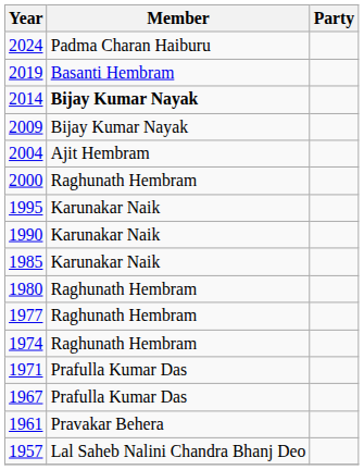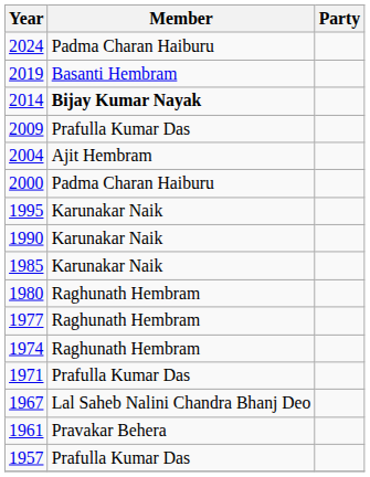 <table class="wikitable sortable">
 <tr>
 <th>Year</th>
 <th>Member</th>
 <th colspan=2>Party</th>
 </tr>
 <tr>
 <td><a href='#'>2024</a></td>
 <td>Padma Charan Haiburu</td>
 <td></td>
 </tr>
 <tr>
 <td><a href='#'>2019</a></td>
 <td><a href='#'>Basanti Hembram</a></td>
 <td></td>
 </tr>
 <tr>
 <td><a href='#'>2014</a></td>
 <td><strong>Bijay Kumar Nayak</strong></td>
 <td></td>
 </tr>
 <tr>
 <td><a href='#'>2009</a></td>
-<td>Bijay Kumar Nayak</td>
+<td>Prafulla Kumar Das</td>
 <td></td>
 </tr>
 <tr>
 <td><a href='#'>2004</a></td>
 <td>Ajit Hembram</td>
 <td></td>
 </tr>
 <tr>
 <td><a href='#'>2000</a></td>
-<td>Raghunath Hembram</td>
+<td>Padma Charan Haiburu</td>
 <td></td>
 </tr>
 <tr>
 <td><a href='#'>1995</a></td>
 <td>Karunakar Naik</td>
 <td></td>
 </tr>
 <tr>
 <td><a href='#'>1990</a></td>
 <td>Karunakar Naik</td>
 <td></td>
 </tr>
 <tr>
 <td><a href='#'>1985</a></td>
 <td>Karunakar Naik</td>
 <td></td>
 </tr>
 <tr>
 <td><a href='#'>1980</a></td>
 <td>Raghunath Hembram</td>
 <td></td>
 </tr>
 <tr>
 <td><a href='#'>1977</a></td>
 <td>Raghunath Hembram</td>
 <td></td>
 </tr>
 <tr>
 <td><a href='#'>1974</a></td>
 <td>Raghunath Hembram</td>
 <td></td>
 </tr>
 <tr>
 <td><a href='#'>1971</a></td>
 <td>Prafulla Kumar Das</td>
 <td></td>
 </tr>
 <tr>
 <td><a href='#'>1967</a></td>
-<td>Prafulla Kumar Das</td>
+<td>Lal Saheb Nalini Chandra Bhanj Deo</td>
 <td></td>
 </tr>
 <tr>
 <td><a href='#'>1961</a></td>
 <td>Pravakar Behera</td>
 <td></td>
 </tr>
 <tr>
 <td><a href='#'>1957</a></td>
-<td>Lal Saheb Nalini Chandra Bhanj Deo</td>
+<td>Prafulla Kumar Das</td>
 <td></td>
 </tr>
 <tr>
 </tr>
 </table>
